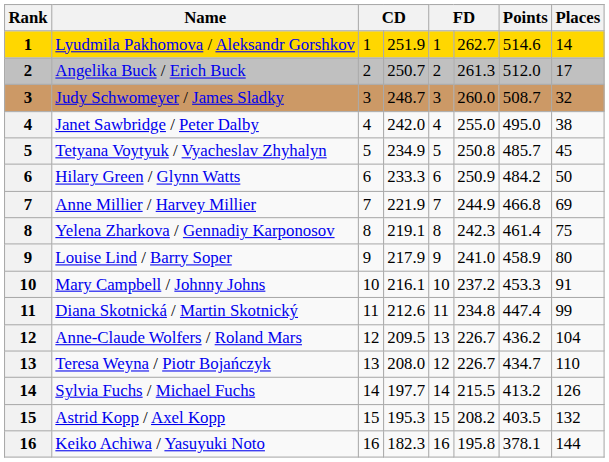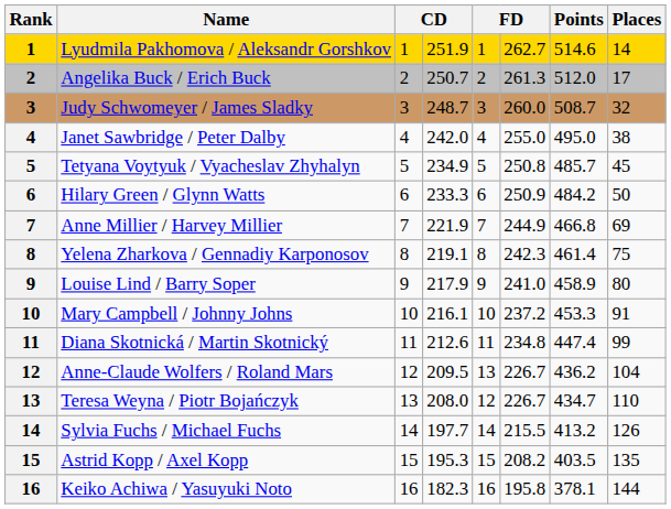 <table class="wikitable">
 <tr>
 <th>Rank</th>
 <th>Name</th>
 <th colspan=2>CD</th>
 <th colspan=2>FD</th>
 <th>Points</th>
 <th>Places</th>
 </tr>
 <tr bgcolor=gold>
 <td align=center><strong>1</strong></td>
 <td> <a href='#'>Lyudmila Pakhomova</a> / <a href='#'>Aleksandr Gorshkov</a></td>
 <td>1</td>
 <td>251.9</td>
 <td>1</td>
 <td>262.7</td>
 <td>514.6</td>
 <td>14</td>
 </tr>
 <tr bgcolor=silver>
 <td align=center><strong>2</strong></td>
 <td> <a href='#'>Angelika Buck</a> / <a href='#'>Erich Buck</a></td>
 <td>2</td>
 <td>250.7</td>
 <td>2</td>
 <td>261.3</td>
 <td>512.0</td>
 <td>17</td>
 </tr>
 <tr bgcolor=cc9966>
 <td align=center><strong>3</strong></td>
 <td> <a href='#'>Judy Schwomeyer</a> / <a href='#'>James Sladky</a></td>
 <td>3</td>
 <td>248.7</td>
 <td>3</td>
 <td>260.0</td>
 <td>508.7</td>
 <td>32</td>
 </tr>
 <tr>
 <th>4</th>
 <td> <a href='#'>Janet Sawbridge</a> / <a href='#'>Peter Dalby</a></td>
 <td>4</td>
 <td>242.0</td>
 <td>4</td>
 <td>255.0</td>
 <td>495.0</td>
 <td>38</td>
 </tr>
 <tr>
 <th>5</th>
 <td> <a href='#'>Tetyana Voytyuk</a> / <a href='#'>Vyacheslav Zhyhalyn</a></td>
 <td>5</td>
 <td>234.9</td>
 <td>5</td>
 <td>250.8</td>
 <td>485.7</td>
 <td>45</td>
 </tr>
 <tr>
 <th>6</th>
 <td> <a href='#'>Hilary Green</a> / <a href='#'>Glynn Watts</a></td>
 <td>6</td>
 <td>233.3</td>
 <td>6</td>
 <td>250.9</td>
 <td>484.2</td>
 <td>50</td>
 </tr>
 <tr>
 <th>7</th>
 <td> <a href='#'>Anne Millier</a> / <a href='#'>Harvey Millier</a></td>
 <td>7</td>
 <td>221.9</td>
 <td>7</td>
 <td>244.9</td>
 <td>466.8</td>
 <td>69</td>
 </tr>
 <tr>
 <th>8</th>
 <td> <a href='#'>Yelena Zharkova</a> / <a href='#'>Gennadiy Karponosov</a></td>
 <td>8</td>
 <td>219.1</td>
 <td>8</td>
 <td>242.3</td>
 <td>461.4</td>
 <td>75</td>
 </tr>
 <tr>
 <th>9</th>
 <td> <a href='#'>Louise Lind</a> / <a href='#'>Barry Soper</a></td>
 <td>9</td>
 <td>217.9</td>
 <td>9</td>
 <td>241.0</td>
 <td>458.9</td>
 <td>80</td>
 </tr>
 <tr>
 <th>10</th>
 <td> <a href='#'>Mary Campbell</a> / <a href='#'>Johnny Johns</a></td>
 <td>10</td>
 <td>216.1</td>
 <td>10</td>
 <td>237.2</td>
 <td>453.3</td>
 <td>91</td>
 </tr>
 <tr>
 <th>11</th>
 <td> <a href='#'>Diana Skotnická</a> / <a href='#'>Martin Skotnický</a></td>
 <td>11</td>
 <td>212.6</td>
 <td>11</td>
 <td>234.8</td>
 <td>447.4</td>
 <td>99</td>
 </tr>
 <tr>
 <th>12</th>
 <td> <a href='#'>Anne-Claude Wolfers</a> / <a href='#'>Roland Mars</a></td>
 <td>12</td>
 <td>209.5</td>
 <td>13</td>
 <td>226.7</td>
 <td>436.2</td>
 <td>104</td>
 </tr>
 <tr>
 <th>13</th>
 <td> <a href='#'>Teresa Weyna</a> / <a href='#'>Piotr Bojańczyk</a></td>
 <td>13</td>
 <td>208.0</td>
 <td>12</td>
 <td>226.7</td>
 <td>434.7</td>
 <td>110</td>
 </tr>
 <tr>
 <th>14</th>
 <td> <a href='#'>Sylvia Fuchs</a> / <a href='#'>Michael Fuchs</a></td>
 <td>14</td>
 <td>197.7</td>
 <td>14</td>
 <td>215.5</td>
 <td>413.2</td>
 <td>126</td>
 </tr>
 <tr>
 <th>15</th>
 <td> <a href='#'>Astrid Kopp</a> / <a href='#'>Axel Kopp</a></td>
 <td>15</td>
 <td>195.3</td>
 <td>15</td>
 <td>208.2</td>
 <td>403.5</td>
-<td>132</td>
+<td>135</td>
 </tr>
 <tr>
 <th>16</th>
 <td> <a href='#'>Keiko Achiwa</a> / <a href='#'>Yasuyuki Noto</a></td>
 <td>16</td>
 <td>182.3</td>
 <td>16</td>
 <td>195.8</td>
 <td>378.1</td>
 <td>144</td>
 </tr>
 </table>
